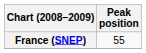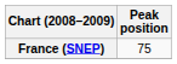 <table class="wikitable sortable plainrowheaders" style="text-align:center;">
 <tr>
 <th scope="col">Chart (2008–2009)</th>
 <th scope="col">Peak<br>position</th>
 </tr>
 <tr>
 <th scope="row">France (<a href='#'>SNEP</a>)</th>
-<td>55</td>
+<td>75</td>
 </tr>
 <tr>
 </tr>
 <tr>
 </tr>
 <tr>
 </tr>
 <tr>
 </tr>
 <tr>
 </tr>
 <tr>
 </tr>
 <tr>
 </tr>
 </table>
